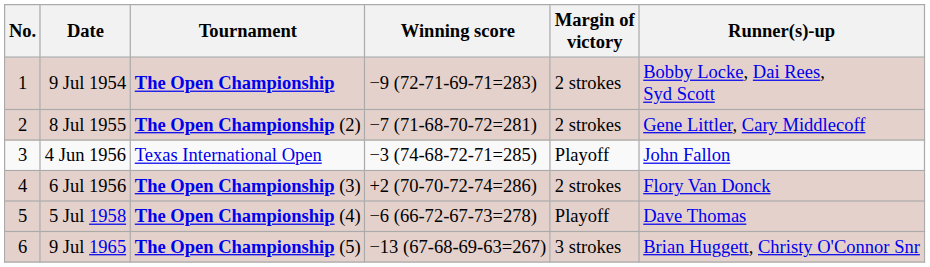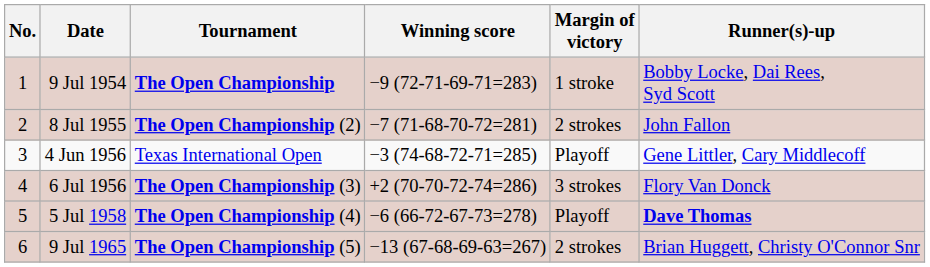 <table class="wikitable" style="font-size:95%;">
 <tr>
 <th>No.</th>
 <th>Date</th>
 <th>Tournament</th>
 <th>Winning score</th>
 <th>Margin of<br>victory</th>
 <th>Runner(s)-up</th>
 </tr>
 <tr style="background:#e5d1cb;">
 <td align=center>1</td>
 <td align=right>9 Jul 1954</td>
 <td><strong><a href='#'>The Open Championship</a></strong></td>
 <td>−9 (72-71-69-71=283)</td>
-<td>2 strokes</td>
+<td>1 stroke</td>
 <td> <a href='#'>Bobby Locke</a>,  <a href='#'>Dai Rees</a>,<br> <a href='#'>Syd Scott</a></td>
 </tr>
 <tr style="background:#e5d1cb;">
 <td align=center>2</td>
 <td align=right>8 Jul 1955</td>
 <td><strong><a href='#'>The Open Championship</a></strong> (2)</td>
 <td>−7 (71-68-70-72=281)</td>
 <td>2 strokes</td>
-<td> <a href='#'>Gene Littler</a>,  <a href='#'>Cary Middlecoff</a></td>
+<td> <a href='#'>John Fallon</a></td>
 </tr>
 <tr>
 <td align=center>3</td>
 <td align=right>4 Jun 1956</td>
 <td><a href='#'>Texas International Open</a></td>
 <td>−3 (74-68-72-71=285)</td>
 <td>Playoff</td>
-<td> <a href='#'>John Fallon</a></td>
+<td> <a href='#'>Gene Littler</a>,  <a href='#'>Cary Middlecoff</a></td>
 </tr>
 <tr style="background:#e5d1cb;">
 <td align=center>4</td>
 <td align=right>6 Jul 1956</td>
 <td><strong><a href='#'>The Open Championship</a></strong> (3)</td>
 <td>+2 (70-70-72-74=286)</td>
-<td>2 strokes</td>
+<td>3 strokes</td>
 <td> <a href='#'>Flory Van Donck</a></td>
 </tr>
 <tr style="background:#e5d1cb;">
 <td align=center>5</td>
 <td align=right>5 Jul <a href='#'>1958</a></td>
 <td><strong><a href='#'>The Open Championship</a></strong> (4)</td>
 <td>−6 (66-72-67-73=278)</td>
 <td>Playoff</td>
-<td> <a href='#'>Dave Thomas</a></td>
+<td><strong> <a href='#'>Dave Thomas</a></strong></td>
 </tr>
 <tr style="background:#e5d1cb;">
 <td align=center>6</td>
 <td align=right>9 Jul <a href='#'>1965</a></td>
 <td><strong><a href='#'>The Open Championship</a></strong> (5)</td>
 <td>−13 (67-68-69-63=267)</td>
-<td>3 strokes</td>
+<td>2 strokes</td>
 <td> <a href='#'>Brian Huggett</a>,  <a href='#'>Christy O'Connor Snr</a></td>
 </tr>
 </table>
